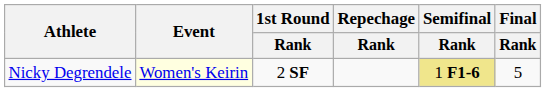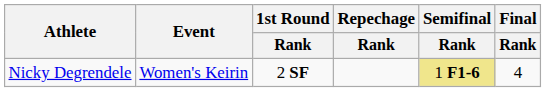 <table class="wikitable" style="font-size:90%">
 <tr>
 <th rowspan=2>Athlete</th>
 <th rowspan=2>Event</th>
 <th>1st Round</th>
 <th>Repechage</th>
 <th>Semifinal</th>
 <th>Final</th>
 </tr>
 <tr style="font-size:95%">
 <th>Rank</th>
 <th>Rank</th>
 <th>Rank</th>
 <th>Rank</th>
 </tr>
 <tr align=center>
 <td align=left><a href='#'>Nicky Degrendele</a></td>
-<td align=left style="background: lightyellow;"><a href='#'>Women's Keirin</a></td>
+<td align=left><a href='#'>Women's Keirin</a></td>
 <td>2 <strong>SF</strong></td>
 <td></td>
 <td style="background: khaki;">1 <strong>F1-6</strong></td>
-<td>5</td>
+<td>4</td>
 </tr>
 </table>
